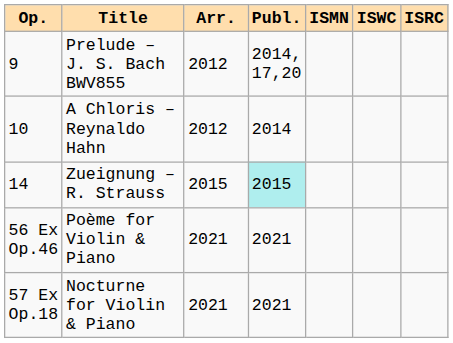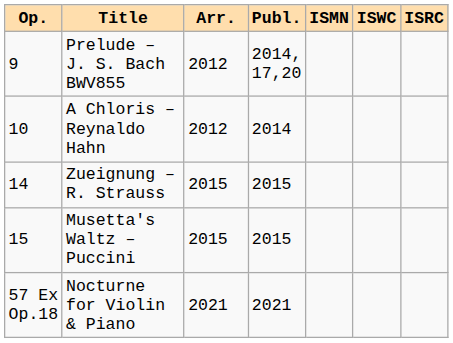 <table class="wikitable sortable mw-collapsible">
 <tr>
 <th style="width: 20px;background-color:navajowhite">Op.</th>
 <th style="width: 90px; background-color:navajowhite">Title</th>
 <th style="width: 44px; background-color:navajowhite">Arr.</th>
 <th style="background-color:navajowhite">Publ.</th>
 <th style="background-color:navajowhite">ISMN</th>
 <th style="background-color:navajowhite">ISWC</th>
 <th style="background-color:navajowhite">ISRC</th>
 </tr>
 <tr>
 <td>9</td>
 <td>Prelude – J. S. Bach BWV855</td>
 <td>2012</td>
 <td>2014,<br>17,20</td>
 <td></td>
 <td></td>
 <td></td>
 </tr>
 <tr>
 <td>10</td>
 <td>A Chloris – Reynaldo Hahn</td>
 <td>2012</td>
 <td>2014</td>
 <td></td>
 <td></td>
 <td></td>
 </tr>
 <tr>
 <td>14</td>
 <td>Zueignung – R. Strauss</td>
 <td>2015</td>
-<td style="background: paleturquoise;">2015</td>
+<td>2015</td>
 <td></td>
 <td></td>
 <td></td>
 </tr>
 <tr>
-<td>56 Ex Op.46</td>
-<td>Poème for Violin & Piano</td>
-<td>2021</td>
-<td>2021</td>
+<td>15</td>
+<td>Musetta's Waltz – Puccini</td>
+<td>2015</td>
+<td>2015</td>
 <td></td>
 <td></td>
 <td></td>
 </tr>
 <tr>
 <td>57 Ex Op.18</td>
 <td>Nocturne for Violin & Piano</td>
 <td>2021</td>
 <td>2021</td>
 <td></td>
 <td></td>
 <td></td>
 </tr>
 </table>
